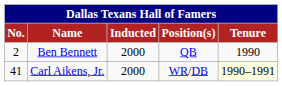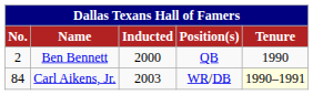 <table class="wikitable" style="text-align:center">
 <tr>
 <td colspan="5" style="background: navy; color: white"><strong>Dallas Texans Hall of Famers</strong></td>
 </tr>
 <tr>
 <th style="background: #B22222; color: white">No.</th>
 <th style="background: #B22222; color: white">Name</th>
 <th style="background: #B22222; color: white">Inducted</th>
 <th style="background: #B22222; color: white">Position(s)</th>
 <th style="background: #B22222; color: white">Tenure</th>
 </tr>
 <tr>
 <td style="text-align:center;">2</td>
 <td><a href='#'>Ben Bennett</a></td>
 <td style="text-align:center;">2000</td>
 <td style="text-align:center;"><a href='#'>QB</a></td>
 <td style="text-align:center;">1990</td>
 </tr>
 <tr>
-<td style="text-align:center;">41</td>
+<td style="text-align:center;">84</td>
 <td><a href='#'>Carl Aikens, Jr.</a></td>
-<td style="text-align:center;">2000</td>
+<td style="text-align:center;">2003</td>
 <td style="text-align:center;"><a href='#'>WR</a>/<a href='#'>DB</a></td>
 <td style="background: lightyellow; text-align:center;">1990–1991</td>
 </tr>
 </table>
